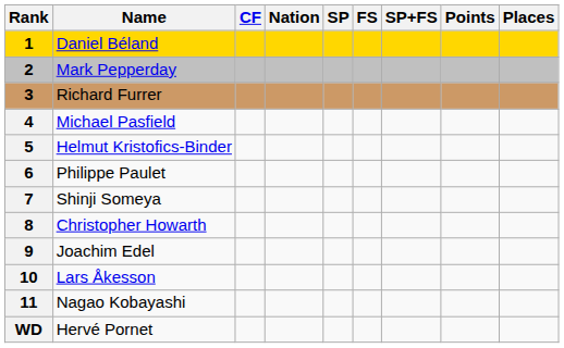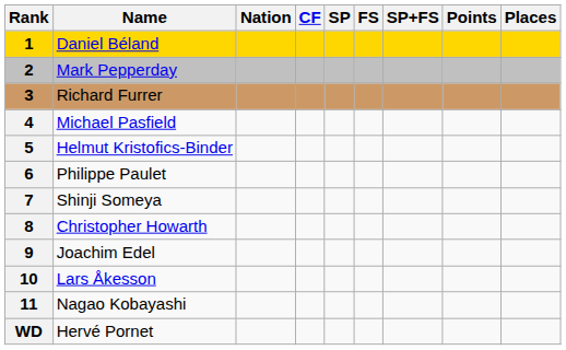 <table class="wikitable">
 <tr>
 <th>Rank</th>
 <th>Name</th>
+<th>Nation</th>
 <th><a href='#'>CF</a></th>
-<th>Nation</th>
 <th>SP</th>
 <th>FS</th>
 <th>SP+FS</th>
 <th>Points</th>
 <th>Places</th>
 </tr>
 <tr bgcolor=gold>
 <td align=center><strong>1</strong></td>
 <td><a href='#'>Daniel Béland</a></td>
 <td></td>
 <td></td>
 <td></td>
 <td></td>
 <td></td>
 <td></td>
 <td></td>
 </tr>
 <tr bgcolor=silver>
 <td align=center><strong>2</strong></td>
 <td><a href='#'>Mark Pepperday</a></td>
 <td></td>
 <td></td>
 <td></td>
 <td></td>
 <td></td>
 <td></td>
 <td></td>
 </tr>
 <tr bgcolor=cc9966>
 <td align=center><strong>3</strong></td>
 <td>Richard Furrer</td>
 <td></td>
 <td></td>
 <td></td>
 <td></td>
 <td></td>
 <td></td>
 <td></td>
 </tr>
 <tr>
 <th>4</th>
 <td><a href='#'>Michael Pasfield</a></td>
 <td></td>
 <td></td>
 <td></td>
 <td></td>
 <td></td>
 <td></td>
 <td></td>
 </tr>
 <tr>
 <th>5</th>
 <td><a href='#'>Helmut Kristofics-Binder</a></td>
 <td></td>
 <td></td>
 <td></td>
 <td></td>
 <td></td>
 <td></td>
 <td></td>
 </tr>
 <tr>
 <th>6</th>
 <td>Philippe Paulet</td>
 <td></td>
 <td></td>
 <td></td>
 <td></td>
 <td></td>
 <td></td>
 <td></td>
 </tr>
 <tr>
 <th>7</th>
 <td>Shinji Someya</td>
 <td></td>
 <td></td>
 <td></td>
 <td></td>
 <td></td>
 <td></td>
 <td></td>
 </tr>
 <tr>
 <th>8</th>
 <td><a href='#'>Christopher Howarth</a></td>
 <td></td>
 <td></td>
 <td></td>
 <td></td>
 <td></td>
 <td></td>
 <td></td>
 </tr>
 <tr>
 <th>9</th>
 <td>Joachim Edel</td>
 <td></td>
 <td></td>
 <td></td>
 <td></td>
 <td></td>
 <td></td>
 <td></td>
 </tr>
 <tr>
 <th>10</th>
 <td><a href='#'>Lars Åkesson</a></td>
 <td></td>
 <td></td>
 <td></td>
 <td></td>
 <td></td>
 <td></td>
 <td></td>
 </tr>
 <tr>
 <th>11</th>
 <td>Nagao Kobayashi</td>
 <td></td>
 <td></td>
 <td></td>
 <td></td>
 <td></td>
 <td></td>
 <td></td>
 </tr>
 <tr>
 <th>WD</th>
 <td>Hervé Pornet</td>
 <td></td>
 <td></td>
 <td></td>
 <td></td>
 <td></td>
 <td></td>
 <td></td>
 </tr>
 </table>
